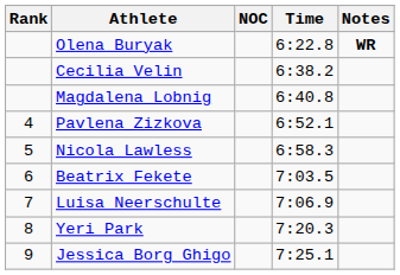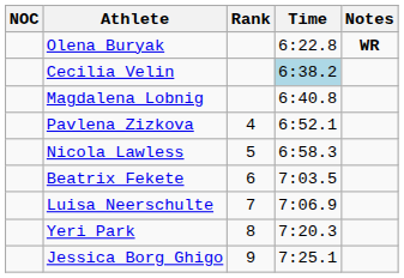 <table class="wikitable" style="text-align:center;">
 <tr>
+<th>NOC</th>
+<th>Athlete</th>
 <th>Rank</th>
-<th>Athlete</th>
-<th>NOC</th>
 <th>Time</th>
 <th>Notes</th>
 </tr>
 <tr>
+<td align="left"></td>
+<td align="left"><a href='#'>Olena Buryak</a></td>
 <td></td>
-<td align="left"><a href='#'>Olena Buryak</a></td>
-<td align="left"></td>
 <td>6:22.8</td>
 <td><strong>WR</strong></td>
 </tr>
 <tr>
+<td align="left"></td>
+<td align="left"><a href='#'>Cecilia Velin</a></td>
 <td></td>
-<td align="left"><a href='#'>Cecilia Velin</a></td>
-<td align="left"></td>
-<td>6:38.2</td>
+<td style="background: lightblue;">6:38.2</td>
 <td></td>
 </tr>
 <tr>
+<td align="left"></td>
+<td align="left"><a href='#'>Magdalena Lobnig</a></td>
 <td></td>
-<td align="left"><a href='#'>Magdalena Lobnig</a></td>
-<td align="left"></td>
 <td>6:40.8</td>
 <td></td>
 </tr>
 <tr>
+<td align="left"></td>
+<td align="left"><a href='#'>Pavlena Zizkova</a></td>
 <td>4</td>
-<td align="left"><a href='#'>Pavlena Zizkova</a></td>
-<td align="left"></td>
 <td>6:52.1</td>
 <td></td>
 </tr>
 <tr>
+<td align="left"></td>
+<td align="left"><a href='#'>Nicola Lawless</a></td>
 <td>5</td>
-<td align="left"><a href='#'>Nicola Lawless</a></td>
-<td align="left"></td>
 <td>6:58.3</td>
 <td></td>
 </tr>
 <tr>
+<td align="left"></td>
+<td align="left"><a href='#'>Beatrix Fekete</a></td>
 <td>6</td>
-<td align="left"><a href='#'>Beatrix Fekete</a></td>
-<td align="left"></td>
 <td>7:03.5</td>
 <td></td>
 </tr>
 <tr>
+<td align="left"></td>
+<td align="left"><a href='#'>Luisa Neerschulte</a></td>
 <td>7</td>
-<td align="left"><a href='#'>Luisa Neerschulte</a></td>
-<td align="left"></td>
 <td>7:06.9</td>
 <td></td>
 </tr>
 <tr>
+<td align="left"></td>
+<td align="left"><a href='#'>Yeri Park</a></td>
 <td>8</td>
-<td align="left"><a href='#'>Yeri Park</a></td>
-<td align="left"></td>
 <td>7:20.3</td>
 <td></td>
 </tr>
 <tr>
+<td align="left"></td>
+<td align="left"><a href='#'>Jessica Borg Ghigo</a></td>
 <td>9</td>
-<td align="left"><a href='#'>Jessica Borg Ghigo</a></td>
-<td align="left"></td>
 <td>7:25.1</td>
 <td></td>
 </tr>
 </table>
